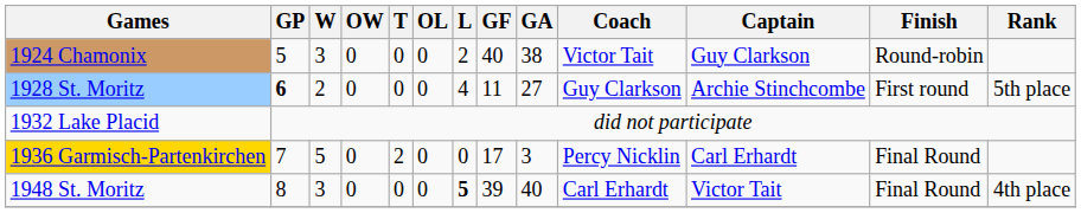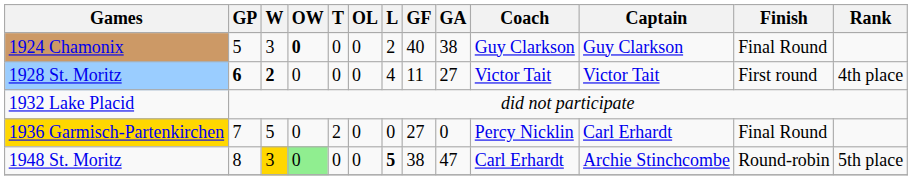 <table class="wikitable sortable">
 <tr>
 <th>Games</th>
 <th>GP</th>
 <th>W</th>
 <th>OW</th>
 <th>T</th>
 <th>OL</th>
 <th>L</th>
 <th>GF</th>
 <th>GA</th>
 <th>Coach</th>
 <th>Captain</th>
 <th>Finish</th>
 <th>Rank</th>
 </tr>
 <tr>
 <td style="background:#c96;"> <a href='#'>1924 Chamonix</a></td>
 <td>5</td>
 <td>3</td>
-<td>0</td>
+<td><strong>0</strong></td>
 <td>0</td>
 <td>0</td>
 <td>2</td>
 <td>40</td>
 <td>38</td>
-<td><a href='#'>Victor Tait</a></td>
 <td><a href='#'>Guy Clarkson</a></td>
-<td>Round-robin</td>
+<td><a href='#'>Guy Clarkson</a></td>
+<td>Final Round</td>
 <td></td>
 </tr>
 <tr>
 <td style="background:#9acdff;"> <a href='#'>1928 St. Moritz</a></td>
 <td><strong>6</strong></td>
-<td>2</td>
+<td><strong>2</strong></td>
 <td>0</td>
 <td>0</td>
 <td>0</td>
 <td>4</td>
 <td>11</td>
 <td>27</td>
-<td><a href='#'>Guy Clarkson</a></td>
-<td><a href='#'>Archie Stinchcombe</a></td>
+<td><a href='#'>Victor Tait</a></td>
+<td><a href='#'>Victor Tait</a></td>
 <td>First round</td>
-<td>5th place</td>
+<td>4th place</td>
 </tr>
 <tr>
 <td> <a href='#'>1932 Lake Placid</a></td>
 <td colspan=13 align="center"><em>did not participate</em></td>
 </tr>
 <tr>
 <td bgcolor=gold> <a href='#'>1936 Garmisch-Partenkirchen</a></td>
 <td>7</td>
 <td>5</td>
 <td>0</td>
 <td>2</td>
 <td>0</td>
 <td>0</td>
-<td>17</td>
-<td>3</td>
+<td>27</td>
+<td>0</td>
 <td><a href='#'>Percy Nicklin</a></td>
 <td><a href='#'>Carl Erhardt</a></td>
 <td>Final Round</td>
 <td></td>
 </tr>
 <tr>
 <td> <a href='#'>1948 St. Moritz</a></td>
 <td>8</td>
-<td>3</td>
-<td>0</td>
+<td style="background: gold;">3</td>
+<td style="background: lightgreen;">0</td>
 <td>0</td>
 <td>0</td>
 <td><strong>5</strong></td>
-<td>39</td>
-<td>40</td>
+<td>38</td>
+<td>47</td>
 <td><a href='#'>Carl Erhardt</a></td>
-<td><a href='#'>Victor Tait</a></td>
-<td>Final Round</td>
-<td>4th place</td>
+<td><a href='#'>Archie Stinchcombe</a></td>
+<td>Round-robin</td>
+<td>5th place</td>
 </tr>
 <tr>
 </tr>
 </table>
